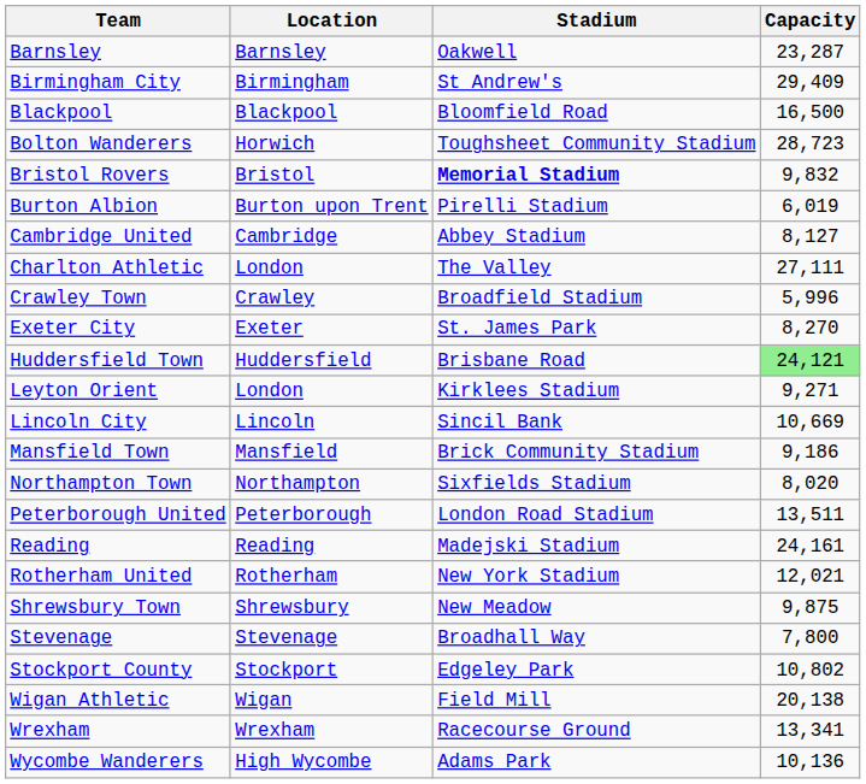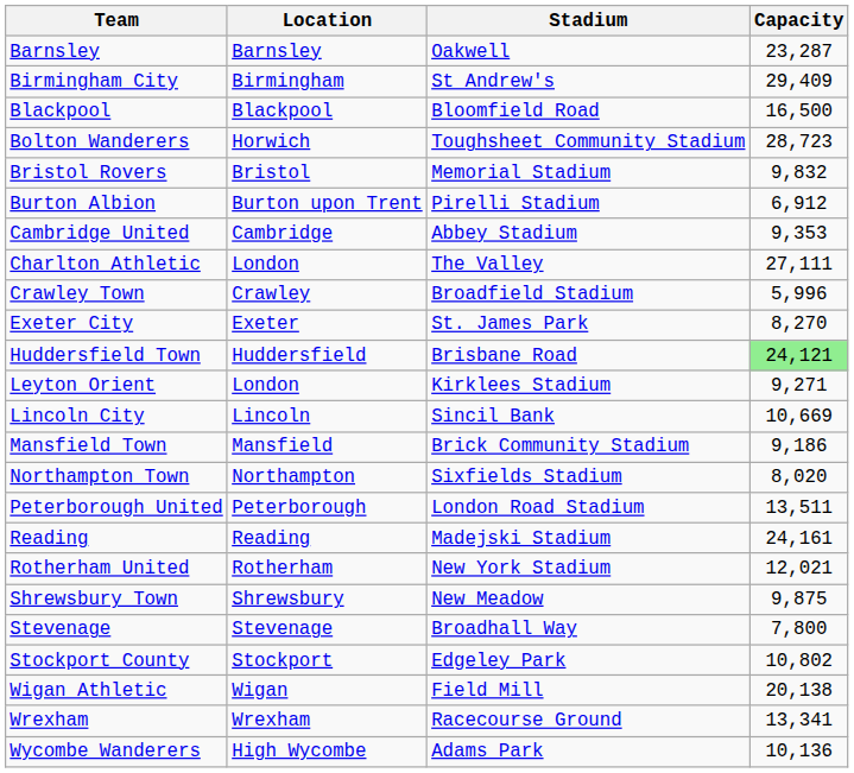 <table class="wikitable sortable">
 <tr>
 <th>Team</th>
 <th>Location</th>
 <th>Stadium</th>
 <th>Capacity</th>
 </tr>
 <tr>
 <td><a href='#'>Barnsley</a></td>
 <td><a href='#'>Barnsley</a></td>
 <td><a href='#'>Oakwell</a></td>
 <td align="center">23,287</td>
 </tr>
 <tr>
 <td><a href='#'>Birmingham City</a></td>
 <td><a href='#'>Birmingham</a> </td>
 <td><a href='#'>St Andrew's</a></td>
 <td align="center">29,409</td>
 </tr>
 <tr>
 <td><a href='#'>Blackpool</a></td>
 <td><a href='#'>Blackpool</a></td>
 <td><a href='#'>Bloomfield Road</a></td>
 <td align="center">16,500</td>
 </tr>
 <tr>
 <td><a href='#'>Bolton Wanderers</a></td>
 <td><a href='#'>Horwich</a></td>
 <td><a href='#'>Toughsheet Community Stadium</a></td>
 <td align="center">28,723</td>
 </tr>
 <tr>
 <td><a href='#'>Bristol Rovers</a></td>
 <td><a href='#'>Bristol</a> </td>
-<td><strong><a href='#'>Memorial Stadium</a></strong></td>
+<td><a href='#'>Memorial Stadium</a></td>
 <td align="center">9,832</td>
 </tr>
 <tr>
 <td><a href='#'>Burton Albion</a></td>
 <td><a href='#'>Burton upon Trent</a></td>
 <td><a href='#'>Pirelli Stadium</a></td>
-<td align="center">6,019</td>
+<td align="center">6,912</td>
 </tr>
 <tr>
 <td><a href='#'>Cambridge United</a></td>
 <td><a href='#'>Cambridge</a></td>
 <td><a href='#'>Abbey Stadium</a></td>
-<td align="center">8,127</td>
+<td align="center">9,353</td>
 </tr>
 <tr>
 <td><a href='#'>Charlton Athletic</a></td>
 <td><a href='#'>London</a> </td>
 <td><a href='#'>The Valley</a></td>
 <td align="center">27,111</td>
 </tr>
 <tr>
 <td><a href='#'>Crawley Town</a></td>
 <td><a href='#'>Crawley</a></td>
 <td><a href='#'>Broadfield Stadium</a></td>
 <td align="center">5,996</td>
 </tr>
 <tr>
 <td><a href='#'>Exeter City</a></td>
 <td><a href='#'>Exeter</a></td>
 <td><a href='#'>St. James Park</a></td>
 <td align="center">8,270</td>
 </tr>
 <tr>
 <td><a href='#'>Huddersfield Town</a></td>
 <td><a href='#'>Huddersfield</a></td>
 <td><a href='#'>Brisbane Road</a></td>
 <td align="center" style="background: lightgreen;">24,121</td>
 </tr>
 <tr>
 <td><a href='#'>Leyton Orient</a></td>
 <td><a href='#'>London</a> </td>
 <td><a href='#'>Kirklees Stadium</a></td>
 <td align="center">9,271</td>
 </tr>
 <tr>
 <td><a href='#'>Lincoln City</a></td>
 <td><a href='#'>Lincoln</a></td>
 <td><a href='#'>Sincil Bank</a></td>
 <td align="center">10,669</td>
 </tr>
 <tr>
 <td><a href='#'>Mansfield Town</a></td>
 <td><a href='#'>Mansfield</a></td>
 <td><a href='#'>Brick Community Stadium</a></td>
 <td align="center">9,186</td>
 </tr>
 <tr>
 <td><a href='#'>Northampton Town</a></td>
 <td><a href='#'>Northampton</a> </td>
 <td><a href='#'>Sixfields Stadium</a></td>
 <td align="center">8,020</td>
 </tr>
 <tr>
 <td><a href='#'>Peterborough United</a></td>
 <td><a href='#'>Peterborough</a></td>
 <td><a href='#'>London Road Stadium</a></td>
 <td align="center">13,511</td>
 </tr>
 <tr>
 <td><a href='#'>Reading</a></td>
 <td><a href='#'>Reading</a></td>
 <td><a href='#'>Madejski Stadium</a></td>
 <td align="center">24,161</td>
 </tr>
 <tr>
 <td><a href='#'>Rotherham United</a></td>
 <td><a href='#'>Rotherham</a></td>
 <td><a href='#'>New York Stadium</a></td>
 <td align="center">12,021</td>
 </tr>
 <tr>
 <td><a href='#'>Shrewsbury Town</a></td>
 <td><a href='#'>Shrewsbury</a></td>
 <td><a href='#'>New Meadow</a></td>
 <td align="center">9,875</td>
 </tr>
 <tr>
 <td><a href='#'>Stevenage</a></td>
 <td><a href='#'>Stevenage</a></td>
 <td><a href='#'>Broadhall Way</a></td>
 <td align="center">7,800</td>
 </tr>
 <tr>
 <td><a href='#'>Stockport County</a></td>
 <td><a href='#'>Stockport</a> </td>
 <td><a href='#'>Edgeley Park</a></td>
 <td align="center">10,802</td>
 </tr>
 <tr>
 <td><a href='#'>Wigan Athletic</a></td>
 <td><a href='#'>Wigan</a></td>
 <td><a href='#'>Field Mill</a></td>
 <td align="center">20,138</td>
 </tr>
 <tr>
 <td><a href='#'>Wrexham</a></td>
 <td><a href='#'>Wrexham</a></td>
 <td><a href='#'>Racecourse Ground</a></td>
 <td align="center">13,341</td>
 </tr>
 <tr>
 <td><a href='#'>Wycombe Wanderers</a></td>
 <td><a href='#'>High Wycombe</a></td>
 <td><a href='#'>Adams Park</a></td>
 <td align="center">10,136</td>
 </tr>
 </table>
